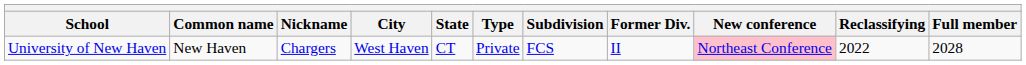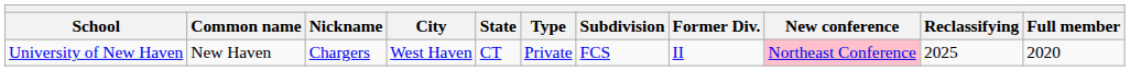 <table class="wikitable sortable mw-collapsible">
 <tr>
 <th colspan="11"></th>
 </tr>
 <tr>
 <th>School</th>
 <th>Common name</th>
 <th>Nickname</th>
 <th>City</th>
 <th>State</th>
 <th>Type</th>
 <th>Subdivision</th>
 <th>Former Div.</th>
 <th>New conference</th>
 <th>Reclassifying</th>
 <th>Full member</th>
 </tr>
 <tr>
 <td><a href='#'>University of New Haven</a></td>
 <td>New Haven</td>
 <td><a href='#'>Chargers</a></td>
 <td><a href='#'>West Haven</a></td>
 <td><a href='#'>CT</a></td>
 <td><a href='#'>Private</a></td>
 <td><a href='#'>FCS</a></td>
 <td><a href='#'>II</a></td>
 <td style="background: pink;"><a href='#'>Northeast Conference</a></td>
-<td>2022</td>
-<td>2028</td>
+<td>2025</td>
+<td>2020</td>
 </tr>
 </table>
